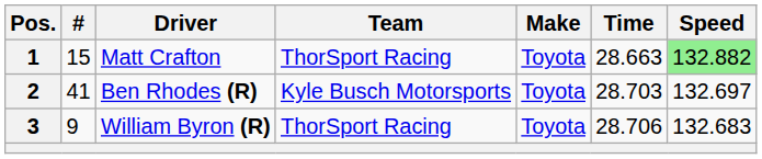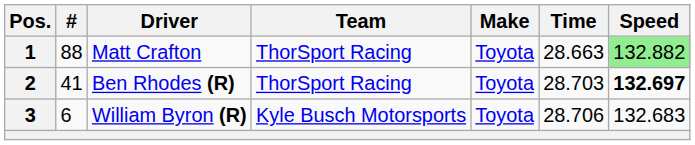 <table class="wikitable" style="font-size:95%">
 <tr>
 <th>Pos.</th>
 <th>#</th>
 <th>Driver</th>
 <th>Team</th>
 <th>Make</th>
 <th>Time</th>
 <th>Speed</th>
 </tr>
 <tr>
 <th>1</th>
-<td>15</td>
+<td>88</td>
 <td><a href='#'>Matt Crafton</a></td>
 <td><a href='#'>ThorSport Racing</a></td>
 <td><a href='#'>Toyota</a></td>
 <td>28.663</td>
 <td style="background: lightgreen;">132.882</td>
 </tr>
 <tr>
 <th>2</th>
 <td>41</td>
 <td><a href='#'>Ben Rhodes</a> <strong>(R)</strong></td>
-<td><a href='#'>Kyle Busch Motorsports</a></td>
+<td><a href='#'>ThorSport Racing</a></td>
 <td><a href='#'>Toyota</a></td>
 <td>28.703</td>
-<td>132.697</td>
+<td><strong>132.697</strong></td>
 </tr>
 <tr>
 <th>3</th>
-<td>9</td>
+<td>6</td>
 <td><a href='#'>William Byron</a> <strong>(R)</strong></td>
-<td><a href='#'>ThorSport Racing</a></td>
+<td><a href='#'>Kyle Busch Motorsports</a></td>
 <td><a href='#'>Toyota</a></td>
 <td>28.706</td>
 <td>132.683</td>
 </tr>
 <tr>
 <th colspan="7"></th>
 </tr>
 </table>
